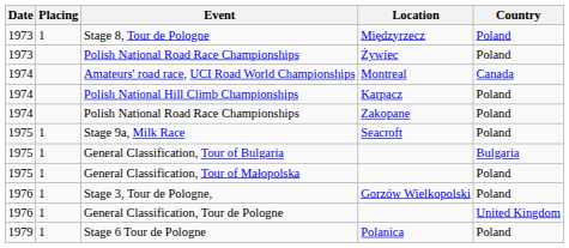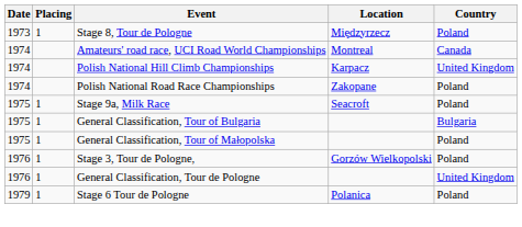 <table class="wikitable sortable">
 <tr>
 <th>Date</th>
 <th>Placing</th>
 <th>Event</th>
 <th>Location</th>
 <th>Country</th>
 </tr>
 <tr>
 <td>1973</td>
 <td>1</td>
 <td>Stage 8, <a href='#'>Tour de Pologne</a></td>
 <td><a href='#'>Międzyrzecz</a></td>
 <td><a href='#'>Poland</a></td>
 </tr>
 <tr>
-<td>1973</td>
-<td></td>
-<td><a href='#'>Polish National Road Race Championships</a></td>
-<td><a href='#'>Żywiec</a></td>
-<td>Poland</td>
-</tr>
-<tr>
 <td>1974</td>
 <td></td>
 <td><a href='#'>Amateurs' road race</a>, <a href='#'>UCI Road World Championships</a></td>
 <td><a href='#'>Montreal</a></td>
 <td><a href='#'>Canada</a></td>
 </tr>
 <tr>
 <td>1974</td>
 <td></td>
 <td><a href='#'>Polish National Hill Climb Championships</a></td>
 <td><a href='#'>Karpacz</a></td>
-<td>Poland</td>
+<td><a href='#'>United Kingdom</a></td>
 </tr>
 <tr>
 <td>1974</td>
 <td></td>
 <td>Polish National Road Race Championships</td>
 <td><a href='#'>Zakopane</a></td>
 <td>Poland</td>
 </tr>
 <tr>
 <td>1975</td>
 <td>1</td>
 <td>Stage 9a, <a href='#'>Milk Race</a></td>
 <td><a href='#'>Seacroft</a></td>
 <td>Poland</td>
 </tr>
 <tr>
 <td>1975</td>
 <td>1</td>
 <td>General Classification, <a href='#'>Tour of Bulgaria</a></td>
 <td></td>
 <td><a href='#'>Bulgaria</a></td>
 </tr>
 <tr>
 <td>1975</td>
 <td>1</td>
 <td>General Classification, <a href='#'>Tour of Małopolska</a></td>
 <td></td>
 <td>Poland</td>
 </tr>
 <tr>
 <td>1976</td>
 <td>1</td>
 <td>Stage 3, Tour de Pologne,</td>
 <td><a href='#'>Gorzów Wielkopolski</a></td>
 <td>Poland</td>
 </tr>
 <tr>
 <td>1976</td>
 <td>1</td>
 <td>General Classification, Tour de Pologne</td>
 <td></td>
 <td><a href='#'>United Kingdom</a></td>
 </tr>
 <tr>
 <td>1979</td>
 <td>1</td>
 <td>Stage 6 Tour de Pologne</td>
 <td><a href='#'>Polanica</a></td>
 <td>Poland</td>
 </tr>
 </table>
